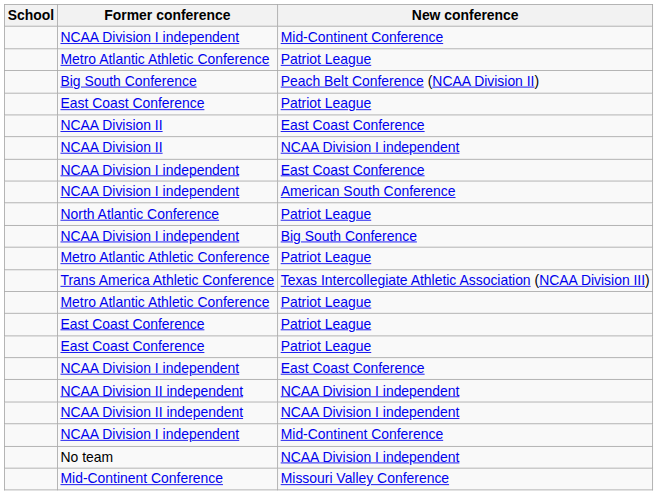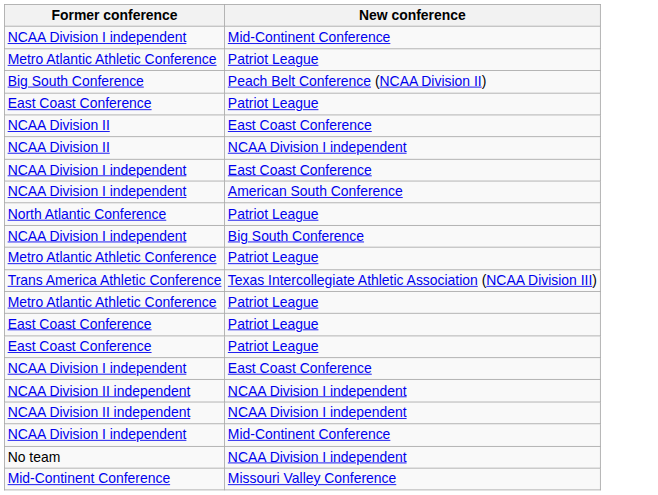 <table class="wikitable sortable">
 <tr>
-<th>School</th>
 <th>Former conference</th>
 <th>New conference</th>
 </tr>
 <tr>
-<td></td>
 <td><a href='#'>NCAA Division I independent</a></td>
 <td><a href='#'>Mid-Continent Conference</a></td>
 </tr>
 <tr>
-<td></td>
 <td><a href='#'>Metro Atlantic Athletic Conference</a></td>
 <td><a href='#'>Patriot League</a></td>
 </tr>
 <tr>
-<td></td>
 <td><a href='#'>Big South Conference</a></td>
 <td><a href='#'>Peach Belt Conference</a> (<a href='#'>NCAA Division II</a>)</td>
 </tr>
 <tr>
-<td></td>
 <td><a href='#'>East Coast Conference</a></td>
 <td><a href='#'>Patriot League</a></td>
 </tr>
 <tr>
-<td></td>
 <td><a href='#'>NCAA Division II</a></td>
 <td><a href='#'>East Coast Conference</a></td>
 </tr>
 <tr>
-<td></td>
 <td><a href='#'>NCAA Division II</a></td>
 <td><a href='#'>NCAA Division I independent</a></td>
 </tr>
 <tr>
-<td></td>
 <td><a href='#'>NCAA Division I independent</a></td>
 <td><a href='#'>East Coast Conference</a></td>
 </tr>
 <tr>
-<td></td>
 <td><a href='#'>NCAA Division I independent</a></td>
 <td><a href='#'>American South Conference</a></td>
 </tr>
 <tr>
-<td></td>
 <td><a href='#'>North Atlantic Conference</a></td>
 <td><a href='#'>Patriot League</a></td>
 </tr>
 <tr>
-<td></td>
 <td><a href='#'>NCAA Division I independent</a></td>
 <td><a href='#'>Big South Conference</a></td>
 </tr>
 <tr>
-<td></td>
 <td><a href='#'>Metro Atlantic Athletic Conference</a></td>
 <td><a href='#'>Patriot League</a></td>
 </tr>
 <tr>
-<td></td>
 <td><a href='#'>Trans America Athletic Conference</a></td>
 <td><a href='#'>Texas Intercollegiate Athletic Association</a> (<a href='#'>NCAA Division III</a>)</td>
 </tr>
 <tr>
-<td></td>
 <td><a href='#'>Metro Atlantic Athletic Conference</a></td>
 <td><a href='#'>Patriot League</a></td>
 </tr>
 <tr>
-<td></td>
 <td><a href='#'>East Coast Conference</a></td>
 <td><a href='#'>Patriot League</a></td>
 </tr>
 <tr>
-<td></td>
 <td><a href='#'>East Coast Conference</a></td>
 <td><a href='#'>Patriot League</a></td>
 </tr>
 <tr>
-<td></td>
 <td><a href='#'>NCAA Division I independent</a></td>
 <td><a href='#'>East Coast Conference</a></td>
 </tr>
 <tr>
-<td></td>
 <td><a href='#'>NCAA Division II independent</a></td>
 <td><a href='#'>NCAA Division I independent</a></td>
 </tr>
 <tr>
-<td></td>
 <td><a href='#'>NCAA Division II independent</a></td>
 <td><a href='#'>NCAA Division I independent</a></td>
 </tr>
 <tr>
-<td></td>
 <td><a href='#'>NCAA Division I independent</a></td>
 <td><a href='#'>Mid-Continent Conference</a></td>
 </tr>
 <tr>
-<td></td>
 <td>No team</td>
 <td><a href='#'>NCAA Division I independent</a></td>
 </tr>
 <tr>
-<td></td>
 <td><a href='#'>Mid-Continent Conference</a></td>
 <td><a href='#'>Missouri Valley Conference</a></td>
 </tr>
 </table>
